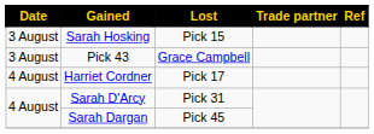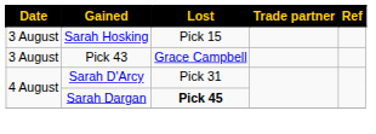 <table class="wikitable" style="text-align:center; font-size:100%;">
 <tr>
 <th style="background:black; color:#FED102; border: solid black 2px;">Date</th>
 <th style="background:black; color:#FED102; border: solid black 2px;">Gained</th>
 <th style="background:black; color:#FED102; border: solid black 2px;">Lost</th>
 <th style="background:black; color:#FED102; border: solid black 2px;">Trade partner</th>
 <th style="background:black; color:#FED102; border: solid black 2px;">Ref</th>
 </tr>
 <tr>
 <td>3 August</td>
 <td><a href='#'>Sarah Hosking</a></td>
 <td>Pick 15</td>
 <td></td>
 <td></td>
 </tr>
 <tr>
 <td>3 August</td>
 <td>Pick 43</td>
 <td><a href='#'>Grace Campbell</a></td>
 <td></td>
 <td></td>
 </tr>
 <tr>
-<td>4 August</td>
-<td><a href='#'>Harriet Cordner</a></td>
-<td>Pick 17</td>
-<td></td>
-<td></td>
-</tr>
-<tr>
 <td rowspan=2>4 August</td>
 <td><a href='#'>Sarah D'Arcy</a></td>
 <td>Pick 31</td>
 <td rowspan=2></td>
 <td rowspan=2></td>
 </tr>
 <tr>
 <td><a href='#'>Sarah Dargan</a></td>
-<td>Pick 45</td>
+<td><strong>Pick 45</strong></td>
 </tr>
 <tr>
 </tr>
 </table>
